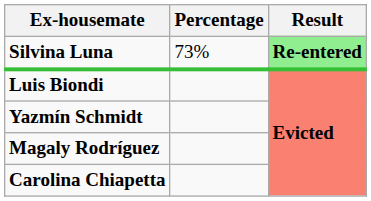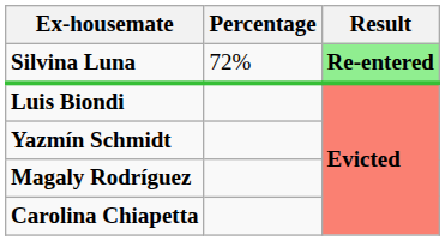 <table class="wikitable" style="font-size:90%;">
 <tr>
 <th>Ex-housemate</th>
 <th>Percentage</th>
 <th>Result</th>
 </tr>
 <tr style="border-bottom:3px solid #36BF36;">
 <td><strong>Silvina Luna</strong></td>
-<td>73%</td>
+<td>72%</td>
 <td style="background:#90EE90;"><strong>Re-entered</strong><br></td>
 </tr>
 <tr>
 <td><strong>Luis Biondi</strong></td>
 <td></td>
 <td rowspan="5" style="background:salmon;"><strong>Evicted</strong><br></td>
 </tr>
 <tr>
 <td><strong>Yazmín Schmidt</strong></td>
 <td></td>
 </tr>
 <tr>
 <td><strong>Magaly Rodríguez</strong></td>
 <td></td>
 </tr>
 <tr>
 <td><strong>Carolina Chiapetta</strong></td>
 <td></td>
 </tr>
 </table>
